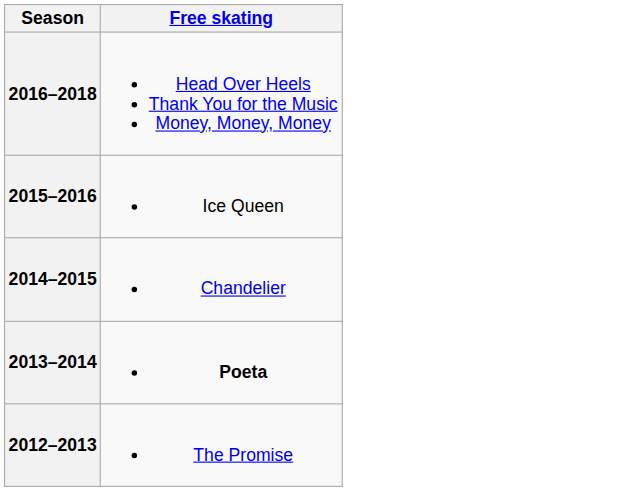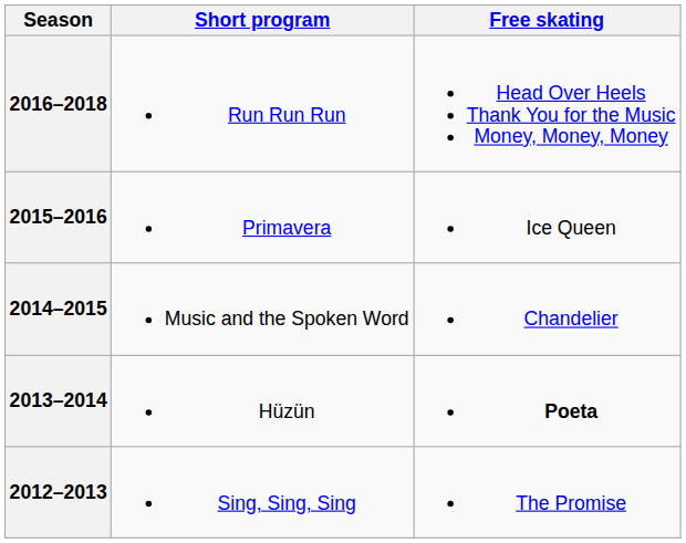 <table class=wikitable style=text-align:center>
 <tr>
 <th>Season</th>
+<th><a href='#'>Short program</a></th>
 <th><a href='#'>Free skating</a></th>
 </tr>
 <tr>
 <th>2016–2018 <br> </th>
+<td><br><ul><li><a href='#'>Run Run Run</a> <br></li></ul></td>
 <td><br><ul><li><a href='#'>Head Over Heels</a></li><li><a href='#'>Thank You for the Music</a></li><li><a href='#'>Money, Money, Money</a> <br></li></ul></td>
 </tr>
 <tr>
 <th>2015–2016 <br> </th>
+<td><br><ul><li><a href='#'>Primavera</a> <br></li></ul></td>
 <td><br><ul><li>Ice Queen <br></li></ul></td>
 </tr>
 <tr>
 <th>2014–2015</th>
+<td><br><ul><li>Music and the Spoken Word</li></ul></td>
 <td><br><ul><li><a href='#'>Chandelier</a> <br></li></ul></td>
 </tr>
 <tr>
 <th>2013–2014</th>
+<td><br><ul><li>Hüzün <br></li></ul></td>
 <td><strong><br><ul><li>Poeta <br></li></ul></strong></td>
 </tr>
 <tr>
 <th>2012–2013</th>
+<td><br><ul><li><a href='#'>Sing, Sing, Sing</a> <br></li></ul></td>
 <td><br><ul><li><a href='#'>The Promise</a> <br></li></ul></td>
 </tr>
 </table>
